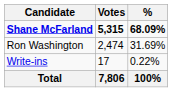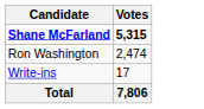 <table class="wikitable">
 <tr>
 <th>Candidate</th>
 <th>Votes</th>
-<th>%</th>
 </tr>
 <tr>
 <td><strong><a href='#'>Shane McFarland</a></strong></td>
 <td><strong>5,315</strong></td>
-<td><strong>68.09%</strong></td>
 </tr>
 <tr>
 <td>Ron Washington</td>
 <td>2,474</td>
-<td>31.69%</td>
 </tr>
 <tr>
 <td><a href='#'>Write-ins</a></td>
 <td>17</td>
-<td>0.22%</td>
 </tr>
 <tr>
 <th>Total</th>
 <th>7,806</th>
-<th>100%</th>
 </tr>
 </table>
